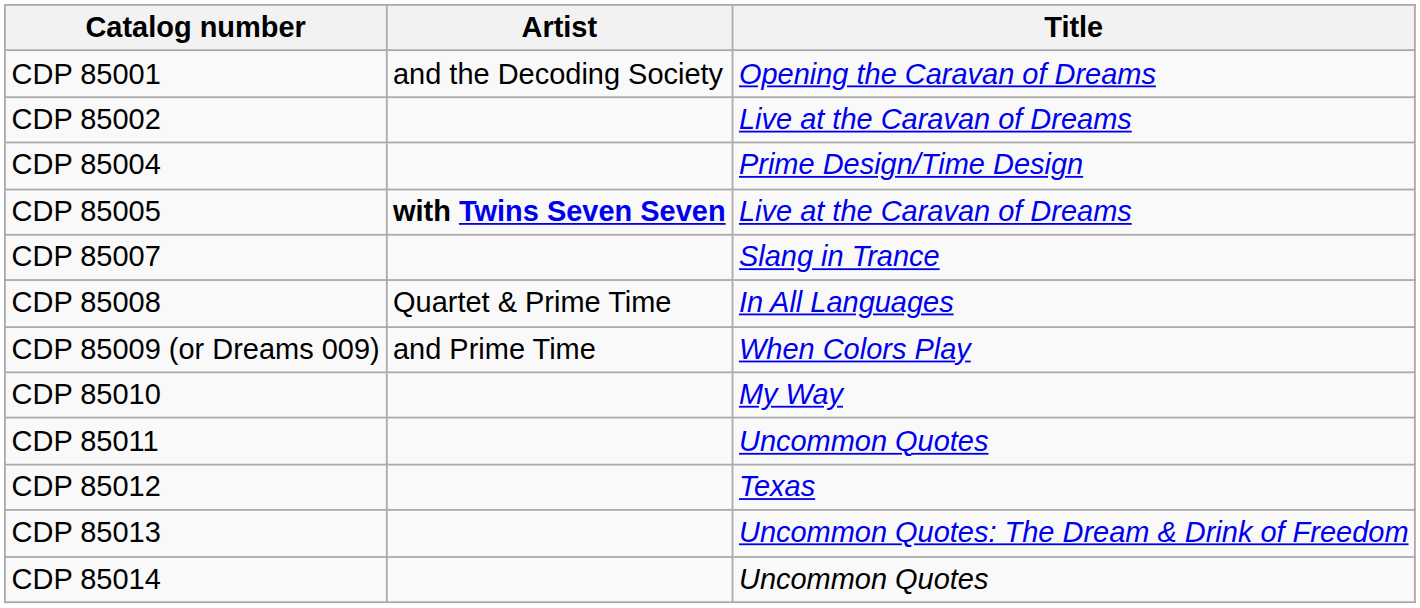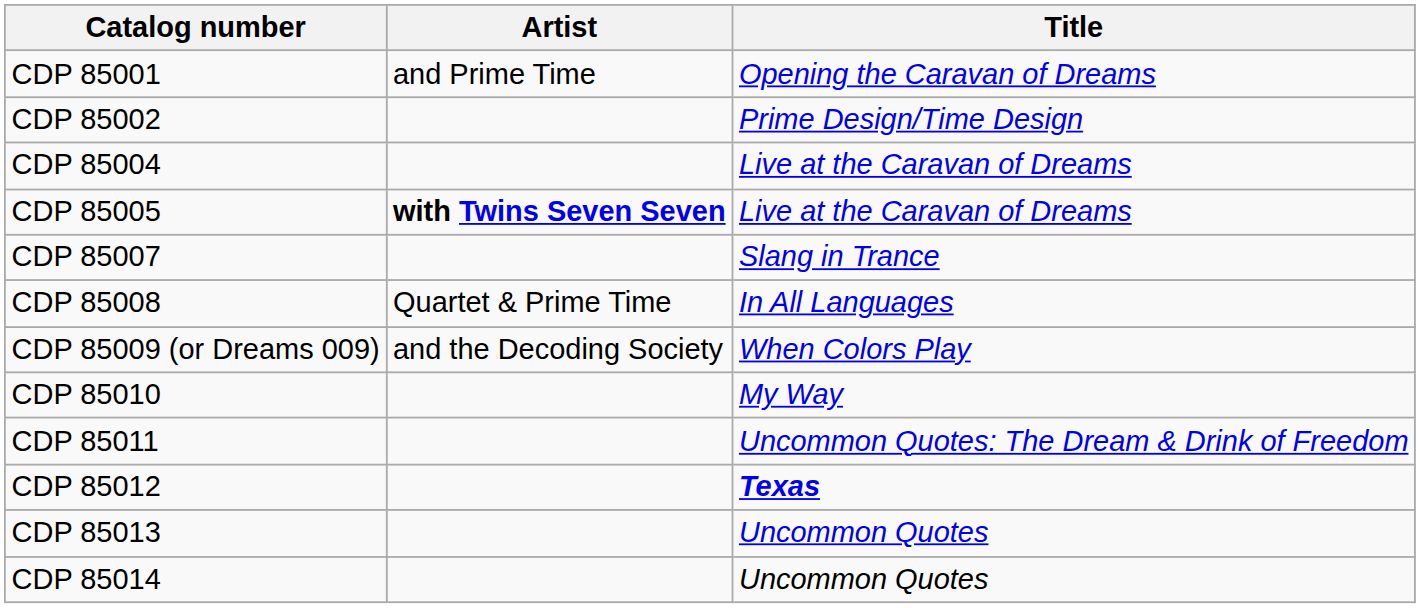 <table align="center" | class="wikitable sortable" | bgcolor="#CCCCCC">
 <tr>
 <th>Catalog number</th>
 <th>Artist</th>
 <th>Title</th>
 </tr>
 <tr>
 <td>CDP 85001</td>
-<td> and the Decoding Society</td>
+<td> and Prime Time</td>
 <td><em><a href='#'>Opening the Caravan of Dreams</a></em></td>
 </tr>
 <tr>
 <td>CDP 85002</td>
 <td></td>
-<td><em><a href='#'>Live at the Caravan of Dreams</a></em></td>
+<td><em><a href='#'>Prime Design/Time Design</a></em></td>
 </tr>
 <tr>
 <td>CDP 85004</td>
 <td></td>
-<td><em><a href='#'>Prime Design/Time Design</a></em></td>
+<td><em><a href='#'>Live at the Caravan of Dreams</a></em></td>
 </tr>
 <tr>
 <td>CDP 85005</td>
 <td><strong> with <a href='#'>Twins Seven Seven</a></strong></td>
 <td><em><a href='#'>Live at the Caravan of Dreams</a></em></td>
 </tr>
 <tr>
 <td>CDP 85007</td>
 <td></td>
 <td><em><a href='#'>Slang in Trance</a></em></td>
 </tr>
 <tr>
 <td>CDP 85008</td>
 <td> Quartet & Prime Time</td>
 <td><em><a href='#'>In All Languages</a></em></td>
 </tr>
 <tr>
 <td>CDP 85009 (or Dreams 009)</td>
-<td> and Prime Time</td>
+<td> and the Decoding Society</td>
 <td><em><a href='#'>When Colors Play</a></em></td>
 </tr>
 <tr>
 <td>CDP 85010</td>
 <td></td>
 <td><em><a href='#'>My Way</a></em></td>
 </tr>
 <tr>
 <td>CDP 85011</td>
 <td></td>
-<td><em><a href='#'>Uncommon Quotes</a></em></td>
+<td><em><a href='#'>Uncommon Quotes: The Dream & Drink of Freedom</a></em></td>
 </tr>
 <tr>
 <td>CDP 85012</td>
 <td></td>
-<td><em><a href='#'>Texas</a></em></td>
+<td><strong><em><a href='#'>Texas</a></em></strong></td>
 </tr>
 <tr>
 <td>CDP 85013</td>
 <td></td>
-<td><em><a href='#'>Uncommon Quotes: The Dream & Drink of Freedom</a></em></td>
+<td><em><a href='#'>Uncommon Quotes</a></em></td>
 </tr>
 <tr>
 <td>CDP 85014</td>
 <td></td>
 <td><em>Uncommon Quotes</em></td>
 </tr>
 </table>
